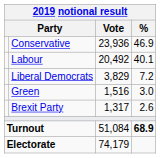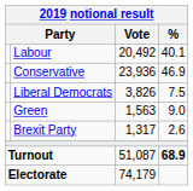 <table class="wikitable">
 <tr>
 <th colspan="4"><a href='#'>2019</a> <a href='#'>notional result</a></th>
 </tr>
 <tr>
 <th bgcolor="#DDDDFF" width="130px" colspan="2">Party</th>
 <th bgcolor="#DDDDFF" width="50px">Vote</th>
 <th bgcolor="#DDDDFF" width="30px">%</th>
 </tr>
 <tr>
 <td></td>
+<td><a href='#'>Labour</a></td>
+<td align=right>20,492</td>
+<td align=right>40.1</td>
+</tr>
+<tr>
+<td></td>
 <td><a href='#'>Conservative</a></td>
 <td align=right>23,936</td>
 <td align=right>46.9</td>
 </tr>
 <tr>
 <td></td>
-<td><a href='#'>Labour</a></td>
-<td align=right>20,492</td>
-<td align=right>40.1</td>
-</tr>
-<tr>
-<td></td>
 <td><a href='#'>Liberal Democrats</a></td>
-<td align=right>3,829</td>
-<td align=right>7.2</td>
+<td align=right>3,826</td>
+<td align=right>7.5</td>
 </tr>
 <tr>
 <td></td>
 <td><a href='#'>Green</a></td>
-<td align=right>1,516</td>
-<td align=right>3.0</td>
+<td align=right>1,563</td>
+<td align=right>9.0</td>
 </tr>
 <tr>
 <td></td>
 <td><a href='#'>Brexit Party</a></td>
 <td align=right>1,317</td>
 <td align=right>2.6</td>
 </tr>
 <tr>
 <td colspan="4" bgcolor="#EAECF0"></td>
 </tr>
 <tr>
 <td colspan="2"><strong>Turnout</strong></td>
-<td align=right>51,084</td>
+<td align=right>51,087</td>
 <td align=right><strong>68.9</strong></td>
 </tr>
 <tr>
 <td colspan="2"><strong>Electorate</strong></td>
 <td align=right>74,179</td>
 </tr>
 </table>
